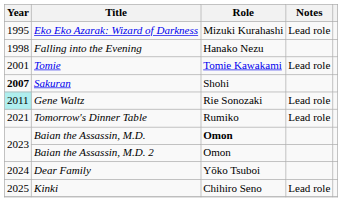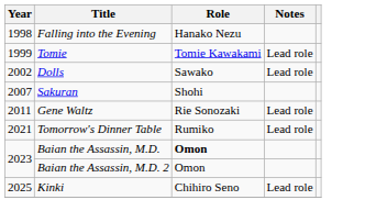 <table class="wikitable sortable">
 <tr>
 <th>Year</th>
 <th>Title</th>
 <th>Role</th>
 <th class="unsortable">Notes</th>
 <th class="unsortable"></th>
 </tr>
 <tr>
-<td>1995</td>
-<td><em><a href='#'>Eko Eko Azarak: Wizard of Darkness</a></em></td>
-<td>Mizuki Kurahashi</td>
-<td>Lead role</td>
-<td></td>
-</tr>
-<tr>
 <td>1998</td>
 <td><em>Falling into the Evening</em></td>
 <td>Hanako Nezu</td>
 <td></td>
 <td></td>
 </tr>
 <tr>
-<td>2001</td>
+<td>1999</td>
 <td><em><a href='#'>Tomie</a></em></td>
 <td><a href='#'>Tomie Kawakami</a></td>
 <td>Lead role</td>
 <td></td>
 </tr>
 <tr>
-<td><strong>2007</strong></td>
+<td>2002</td>
+<td><em><a href='#'>Dolls</a></em></td>
+<td>Sawako</td>
+<td>Lead role</td>
+<td></td>
+</tr>
+<tr>
+<td>2007</td>
 <td><em><a href='#'>Sakuran</a></em></td>
 <td>Shohi</td>
 <td></td>
 <td></td>
 </tr>
 <tr>
-<td style="background: paleturquoise;">2011</td>
+<td>2011</td>
 <td><em>Gene Waltz</em></td>
 <td>Rie Sonozaki</td>
 <td>Lead role</td>
 <td></td>
 </tr>
 <tr>
 <td>2021</td>
 <td><em>Tomorrow's Dinner Table</em></td>
 <td>Rumiko</td>
 <td>Lead role</td>
 <td></td>
 </tr>
 <tr>
 <td rowspan=2>2023</td>
 <td><em>Baian the Assassin, M.D.</em></td>
 <td><strong>Omon</strong></td>
 <td></td>
 <td></td>
 </tr>
 <tr>
 <td><em>Baian the Assassin, M.D. 2</em></td>
 <td>Omon</td>
 <td></td>
 <td></td>
 </tr>
 <tr>
-<td>2024</td>
-<td><em>Dear Family</em></td>
-<td>Yōko Tsuboi</td>
-<td></td>
-<td></td>
-</tr>
-<tr>
 <td>2025</td>
 <td><em>Kinki</em></td>
 <td>Chihiro Seno</td>
 <td>Lead role</td>
 <td></td>
 </tr>
 <tr>
 </tr>
 </table>
